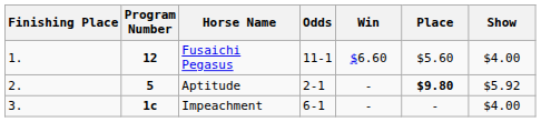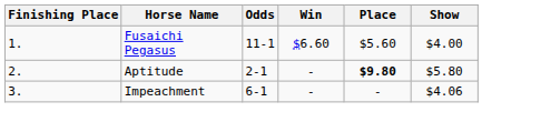 <table class="wikitable sortable" style="font-size:90%">
 <tr>
 <th>Finishing Place</th>
-<th width="48px">Program<br>Number</th>
 <th width="110px">Horse Name<br></th>
 <th>Odds</th>
 <th width="58px">Win<br></th>
 <th width="58px">Place<br></th>
 <th width="58px">Show</th>
 </tr>
 <tr>
 <td>1.</td>
-<td align=center><strong>12</strong></td>
 <td><a href='#'>Fusaichi Pegasus</a></td>
 <td>11-1</td>
 <td align=center><a href='#'>$</a>6.60</td>
 <td align=center>$5.60</td>
 <td align=center>$4.00</td>
 </tr>
 <tr>
 <td>2.</td>
-<td align=center><strong>5</strong></td>
 <td>Aptitude</td>
 <td>2-1</td>
 <td align=center>-</td>
 <td align=center><strong>$9.80</strong></td>
-<td align=center>$5.92</td>
+<td align=center>$5.80</td>
 </tr>
 <tr>
 <td>3.</td>
-<td align=center><strong>1c</strong></td>
 <td>Impeachment</td>
 <td>6-1</td>
 <td align=center>-</td>
 <td align=center>-</td>
-<td align=center>$4.00</td>
+<td align=center>$4.06</td>
 </tr>
 </table>
